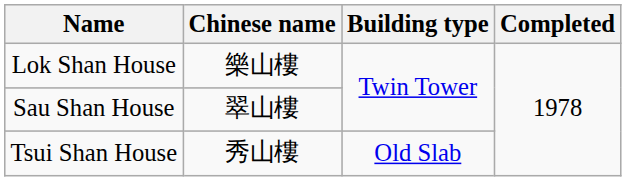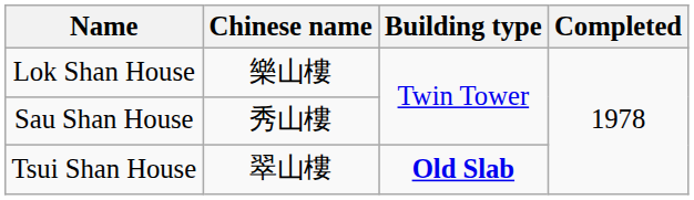 <table class="wikitable" style="text-align: center">
 <tr>
 <th>Name</th>
 <th>Chinese name</th>
 <th>Building type</th>
 <th>Completed</th>
 </tr>
 <tr>
 <td>Lok Shan House</td>
 <td>樂山樓</td>
 <td rowspan="2"><a href='#'>Twin Tower</a></td>
 <td rowspan="3">1978</td>
 </tr>
 <tr>
 <td>Sau Shan House</td>
-<td>翠山樓</td>
+<td>秀山樓</td>
 </tr>
 <tr>
 <td>Tsui Shan House</td>
-<td>秀山樓</td>
-<td><a href='#'>Old Slab</a></td>
+<td>翠山樓</td>
+<td><strong><a href='#'>Old Slab</a></strong></td>
 </tr>
 </table>
